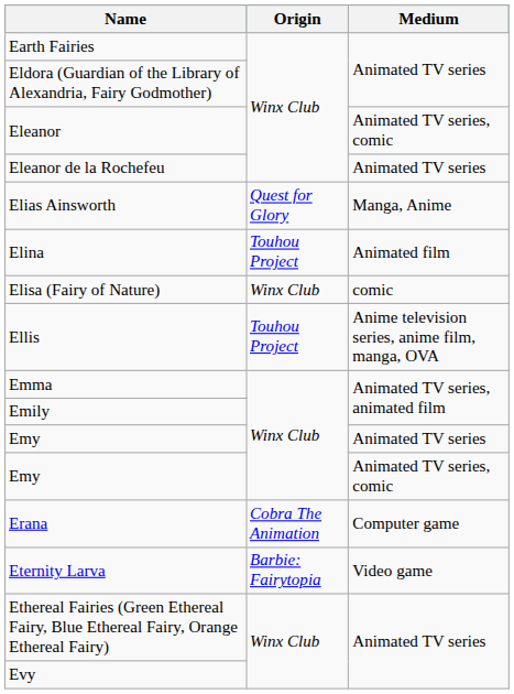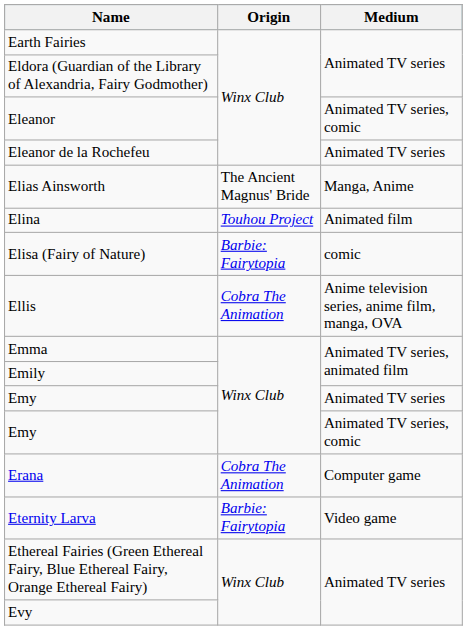 <table class="wikitable sortable" style="width:70%; font-size:90%;">
 <tr style="background:#115a6c;">
 <th>Name</th>
 <th>Origin</th>
 <th>Medium</th>
 </tr>
 <tr>
 <td>Earth Fairies</td>
 <td rowspan="4"><em>Winx Club</em></td>
 <td rowspan="2">Animated TV series</td>
 </tr>
 <tr>
 <td>Eldora (Guardian of the Library of Alexandria, Fairy Godmother)</td>
 </tr>
 <tr>
 <td>Eleanor</td>
 <td>Animated TV series, comic</td>
 </tr>
 <tr>
 <td>Eleanor de la Rochefeu</td>
 <td>Animated TV series</td>
 </tr>
 <tr>
 <td>Elias Ainsworth</td>
-<td><em><a href='#'>Quest for Glory</a></em></td>
+<td>The Ancient Magnus' Bride</td>
 <td>Manga, Anime</td>
 </tr>
 <tr>
 <td>Elina</td>
 <td><em><a href='#'>Touhou Project</a></em></td>
 <td>Animated film</td>
 </tr>
 <tr>
 <td>Elisa (Fairy of Nature)</td>
-<td><em>Winx Club</em></td>
+<td><em><a href='#'>Barbie: Fairytopia</a></em></td>
 <td>comic</td>
 </tr>
 <tr>
 <td>Ellis</td>
-<td><em><a href='#'>Touhou Project</a></em></td>
+<td><em><a href='#'>Cobra The Animation</a></em></td>
 <td>Anime television series, anime film, manga, OVA</td>
 </tr>
 <tr>
 <td>Emma</td>
 <td rowspan="4"><em>Winx Club</em></td>
 <td rowspan="2">Animated TV series, animated film</td>
 </tr>
 <tr>
 <td>Emily</td>
 </tr>
 <tr>
 <td>Emy</td>
 <td>Animated TV series</td>
 </tr>
 <tr>
 <td>Emy</td>
 <td>Animated TV series, comic</td>
 </tr>
 <tr>
 <td><a href='#'>Erana</a></td>
 <td><em><a href='#'>Cobra The Animation</a></em></td>
 <td>Computer game</td>
 </tr>
 <tr>
 <td><a href='#'>Eternity Larva</a></td>
 <td><em><a href='#'>Barbie: Fairytopia</a></em></td>
 <td>Video game</td>
 </tr>
 <tr>
 <td>Ethereal Fairies (Green Ethereal Fairy, Blue Ethereal Fairy, Orange Ethereal Fairy)</td>
 <td rowspan="2"><em>Winx Club</em></td>
 <td rowspan="2">Animated TV series</td>
 </tr>
 <tr>
 <td>Evy</td>
 </tr>
 </table>
